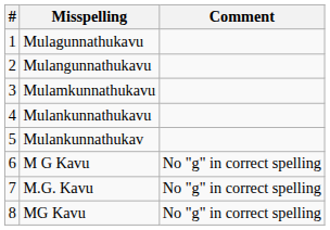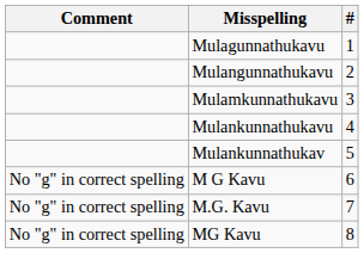 <table class="wikitable sortable">
 <tr>
+<th>Comment</th>
+<th>Misspelling</th>
 <th>#</th>
-<th>Misspelling</th>
-<th>Comment</th>
 </tr>
 <tr>
+<td></td>
+<td>Mulagunnathukavu</td>
 <td>1</td>
-<td>Mulagunnathukavu</td>
-<td></td>
 </tr>
 <tr>
+<td></td>
+<td>Mulangunnathukavu</td>
 <td>2</td>
-<td>Mulangunnathukavu</td>
-<td></td>
 </tr>
 <tr>
+<td></td>
+<td>Mulamkunnathukavu</td>
 <td>3</td>
-<td>Mulamkunnathukavu</td>
-<td></td>
 </tr>
 <tr>
+<td></td>
+<td>Mulankunnathukavu</td>
 <td>4</td>
-<td>Mulankunnathukavu</td>
-<td></td>
 </tr>
 <tr>
+<td></td>
+<td>Mulankunnathukav</td>
 <td>5</td>
-<td>Mulankunnathukav</td>
-<td></td>
 </tr>
 <tr>
+<td>No "g" in correct spelling</td>
+<td>M G Kavu</td>
 <td>6</td>
-<td>M G Kavu</td>
-<td>No "g" in correct spelling</td>
 </tr>
 <tr>
+<td>No "g" in correct spelling</td>
+<td>M.G. Kavu</td>
 <td>7</td>
-<td>M.G. Kavu</td>
-<td>No "g" in correct spelling</td>
 </tr>
 <tr>
+<td>No "g" in correct spelling</td>
+<td>MG Kavu</td>
 <td>8</td>
-<td>MG Kavu</td>
-<td>No "g" in correct spelling</td>
 </tr>
 </table>
